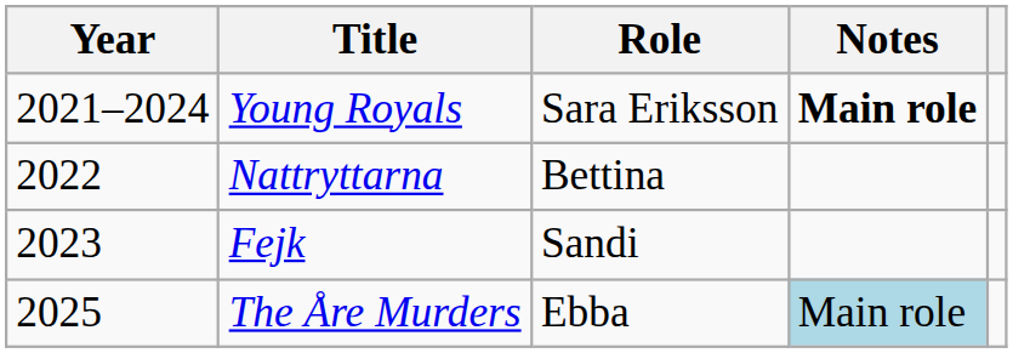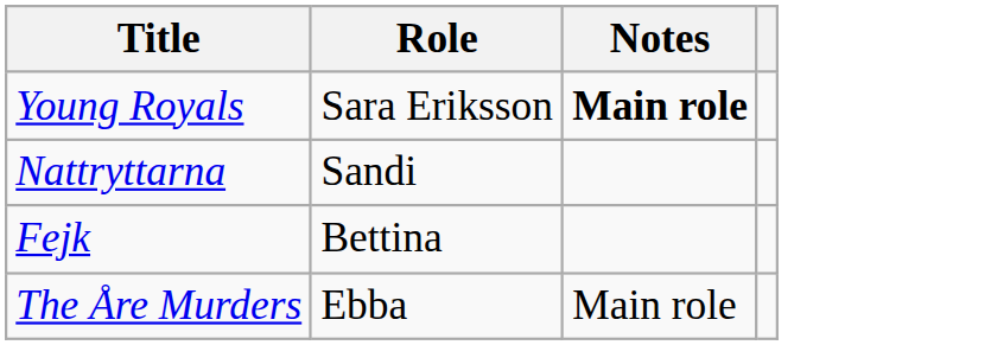 <table class="wikitable plainrowheaders sortable">
 <tr>
-<th scope="col">Year</th>
 <th scope="col">Title</th>
 <th scope="col" class="unsortable">Role</th>
 <th scope="col" class="unsortable">Notes</th>
 <th scope="col" class="unsortable"></th>
 </tr>
 <tr>
-<td>2021–2024</td>
 <td><em><a href='#'>Young Royals</a></em></td>
 <td>Sara Eriksson</td>
 <td><strong>Main role</strong></td>
 <td></td>
 </tr>
 <tr>
-<td>2022</td>
 <td><em><a href='#'>Nattryttarna</a></em></td>
+<td>Sandi</td>
+<td></td>
+<td></td>
+</tr>
+<tr>
+<td><em><a href='#'>Fejk</a></em></td>
 <td>Bettina</td>
 <td></td>
 <td></td>
 </tr>
 <tr>
-<td>2023</td>
-<td><em><a href='#'>Fejk</a></em></td>
-<td>Sandi</td>
-<td></td>
-<td></td>
-</tr>
-<tr>
-<td>2025</td>
 <td><em><a href='#'>The Åre Murders</a></em></td>
 <td>Ebba</td>
-<td style="background: lightblue;">Main role</td>
+<td>Main role</td>
 <td></td>
 </tr>
 </table>
